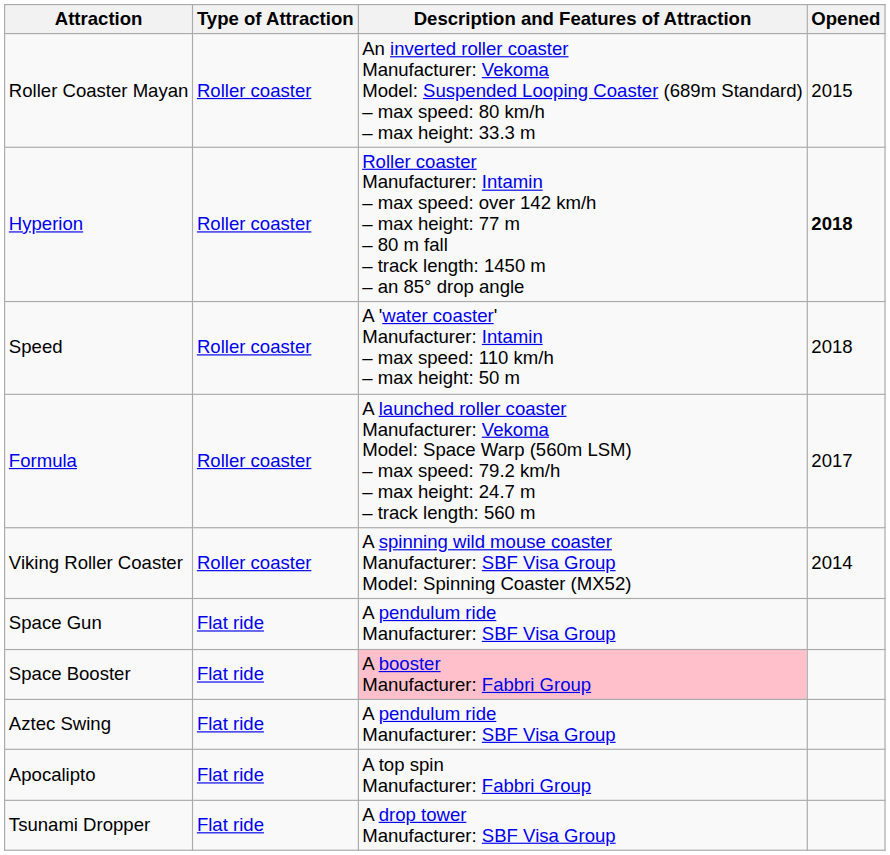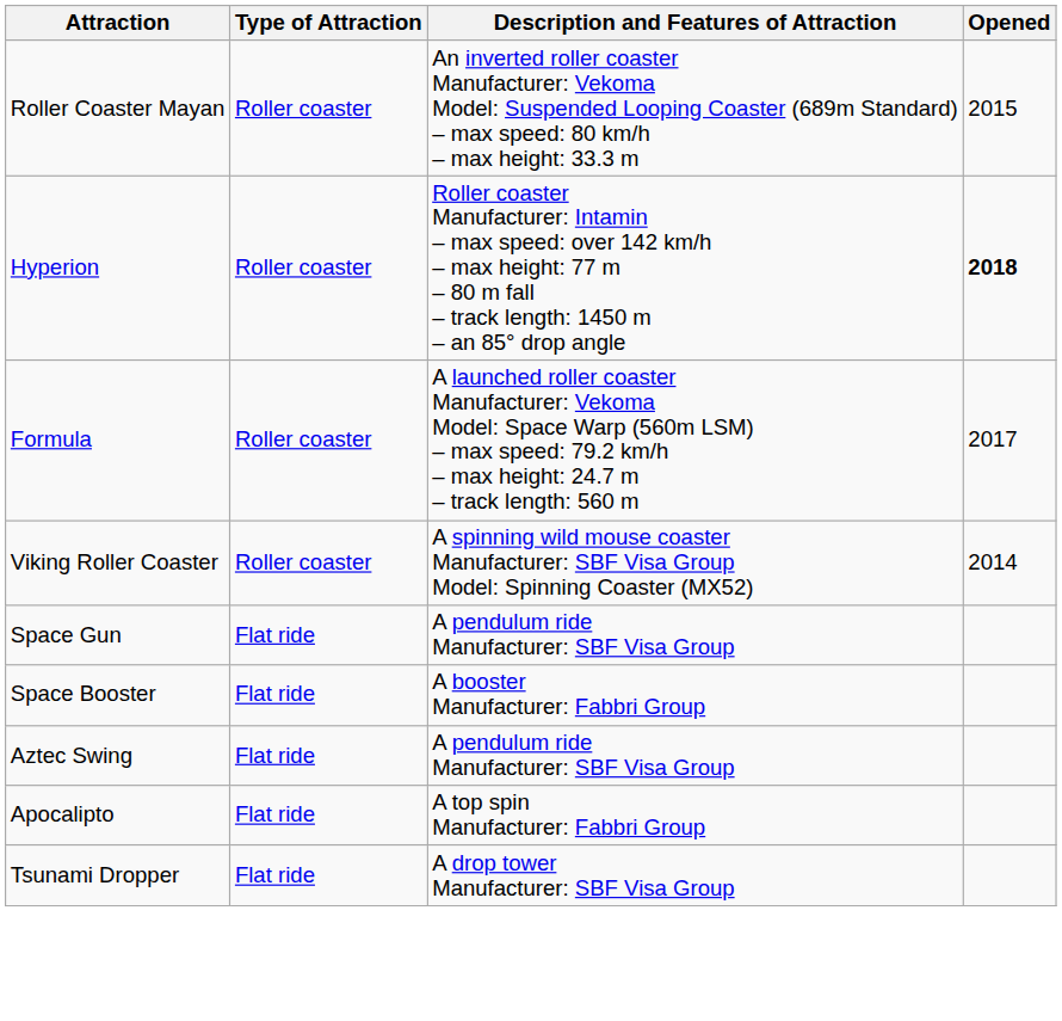 <table class="wikitable">
 <tr>
 <th>Attraction</th>
 <th>Type of Attraction</th>
 <th>Description and Features of Attraction</th>
 <th>Opened</th>
 </tr>
 <tr>
 <td>Roller Coaster Mayan</td>
 <td><a href='#'>Roller coaster</a></td>
 <td>An <a href='#'>inverted roller coaster</a><br>Manufacturer: <a href='#'>Vekoma</a><br>Model: <a href='#'>Suspended Looping Coaster</a> (689m Standard)<br>– max speed: 80 km/h<br>– max height: 33.3 m</td>
 <td>2015</td>
 </tr>
 <tr>
 <td><a href='#'>Hyperion</a></td>
 <td><a href='#'>Roller coaster</a></td>
 <td><a href='#'>Roller coaster</a><br>Manufacturer: <a href='#'>Intamin</a><br>– max speed: over 142 km/h<br>– max height: 77 m<br>– 80 m fall<br>– track length: 1450 m<br>– an 85° drop angle</td>
 <td><strong>2018</strong></td>
-</tr>
-<tr>
-<td>Speed</td>
-<td><a href='#'>Roller coaster</a></td>
-<td>A '<a href='#'>water coaster</a>'<br>Manufacturer: <a href='#'>Intamin</a><br>– max speed: 110 km/h<br>– max height: 50 m</td>
-<td>2018</td>
 </tr>
 <tr>
 <td><a href='#'>Formula</a></td>
 <td><a href='#'>Roller coaster</a></td>
 <td>A <a href='#'>launched roller coaster</a><br>Manufacturer: <a href='#'>Vekoma</a><br>Model: Space Warp (560m LSM)<br>– max speed: 79.2 km/h<br>– max height: 24.7 m<br>– track length: 560 m</td>
 <td>2017</td>
 </tr>
 <tr>
 <td>Viking Roller Coaster</td>
 <td><a href='#'>Roller coaster</a></td>
 <td>A <a href='#'>spinning wild mouse coaster</a><br>Manufacturer: <a href='#'>SBF Visa Group</a><br>Model: Spinning Coaster (MX52)</td>
 <td>2014</td>
 </tr>
 <tr>
 <td>Space Gun</td>
 <td><a href='#'>Flat ride</a></td>
 <td>A <a href='#'>pendulum ride</a><br>Manufacturer: <a href='#'>SBF Visa Group</a></td>
 <td></td>
 </tr>
 <tr>
 <td>Space Booster</td>
 <td><a href='#'>Flat ride</a></td>
-<td style="background: pink;">A <a href='#'>booster</a><br>Manufacturer: <a href='#'>Fabbri Group</a></td>
+<td>A <a href='#'>booster</a><br>Manufacturer: <a href='#'>Fabbri Group</a></td>
 <td></td>
 </tr>
 <tr>
 <td>Aztec Swing</td>
 <td><a href='#'>Flat ride</a></td>
 <td>A <a href='#'>pendulum ride</a><br>Manufacturer: <a href='#'>SBF Visa Group</a></td>
 <td></td>
 </tr>
 <tr>
 <td>Apocalipto</td>
 <td><a href='#'>Flat ride</a></td>
 <td>A top spin<br>Manufacturer: <a href='#'>Fabbri Group</a></td>
 <td></td>
 </tr>
 <tr>
 <td>Tsunami Dropper</td>
 <td><a href='#'>Flat ride</a></td>
 <td>A <a href='#'>drop tower</a><br>Manufacturer: <a href='#'>SBF Visa Group</a></td>
 <td></td>
 </tr>
 </table>
